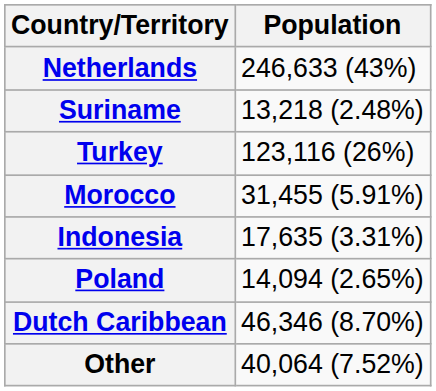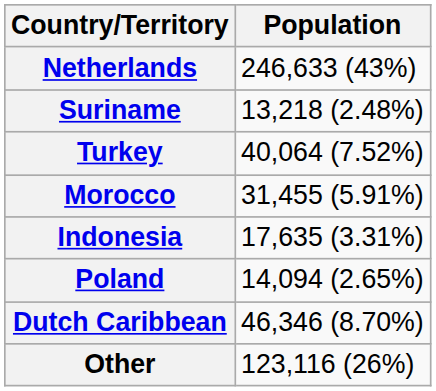 <table class="wikitable floatright">
 <tr>
 <th scope="col">Country/Territory</th>
 <th scope="col">Population</th>
 </tr>
 <tr>
 <th scope="row"> <a href='#'>Netherlands</a></th>
 <td>246,633 (43%)</td>
 </tr>
 <tr>
 <th scope="row"> <a href='#'>Suriname</a></th>
 <td>13,218 (2.48%)</td>
 </tr>
 <tr>
 <th scope="row"> <a href='#'>Turkey</a></th>
-<td>123,116 (26%)</td>
+<td>40,064 (7.52%)</td>
 </tr>
 <tr>
 <th scope="row"> <a href='#'>Morocco</a></th>
 <td>31,455 (5.91%)</td>
 </tr>
 <tr>
 <th scope="row"> <a href='#'>Indonesia</a></th>
 <td>17,635 (3.31%)</td>
 </tr>
 <tr>
 <th scope="row"> <a href='#'>Poland</a></th>
 <td>14,094 (2.65%)</td>
 </tr>
 <tr>
 <th scope="row"> <a href='#'>Dutch Caribbean</a></th>
 <td>46,346 (8.70%)</td>
 </tr>
 <tr>
 <th scope="row">Other</th>
-<td>40,064 (7.52%)</td>
+<td>123,116 (26%)</td>
 </tr>
 </table>
